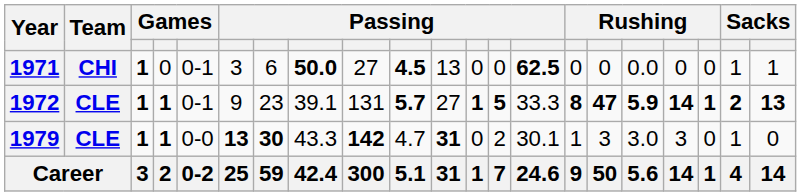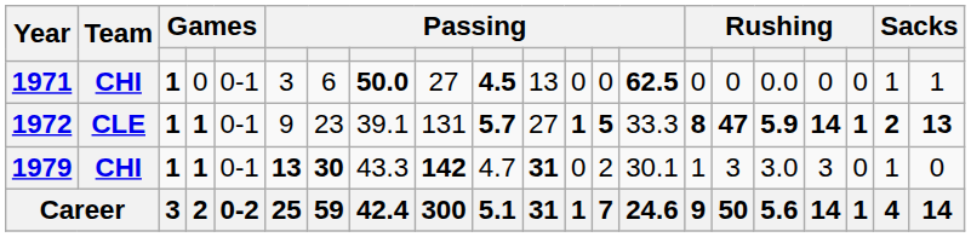 <table class="wikitable" style="text-align:center;">
 <tr>
 <th rowspan="2">Year</th>
 <th rowspan="2">Team</th>
 <th colspan="3">Games</th>
 <th colspan="9">Passing</th>
 <th colspan="5">Rushing</th>
 <th colspan="2">Sacks</th>
 </tr>
 <tr>
 <th></th>
 <th></th>
 <th></th>
 <th></th>
 <th></th>
 <th></th>
 <th></th>
 <th></th>
 <th></th>
 <th></th>
 <th></th>
 <th></th>
 <th></th>
 <th></th>
 <th></th>
 <th></th>
 <th></th>
 <th></th>
 <th></th>
 </tr>
 <tr>
 <th><a href='#'>1971</a></th>
 <th><a href='#'>CHI</a></th>
 <td><strong>1</strong></td>
 <td>0</td>
 <td>0-1</td>
 <td>3</td>
 <td>6</td>
 <td><strong>50.0</strong></td>
 <td>27</td>
 <td><strong>4.5</strong></td>
 <td>13</td>
 <td>0</td>
 <td>0</td>
 <td><strong>62.5</strong></td>
 <td>0</td>
 <td>0</td>
 <td>0.0</td>
 <td>0</td>
 <td>0</td>
 <td>1</td>
 <td>1</td>
 </tr>
 <tr>
 <th><a href='#'>1972</a></th>
 <th><a href='#'>CLE</a></th>
 <td><strong>1</strong></td>
 <td><strong>1</strong></td>
 <td>0-1</td>
 <td>9</td>
 <td>23</td>
 <td>39.1</td>
 <td>131</td>
 <td><strong>5.7</strong></td>
 <td>27</td>
 <td><strong>1</strong></td>
 <td><strong>5</strong></td>
 <td>33.3</td>
 <td><strong>8</strong></td>
 <td><strong>47</strong></td>
 <td><strong>5.9</strong></td>
 <td><strong>14</strong></td>
 <td><strong>1</strong></td>
 <td><strong>2</strong></td>
 <td><strong>13</strong></td>
 </tr>
 <tr>
 <th><a href='#'>1979</a></th>
-<th><a href='#'>CLE</a></th>
+<th><a href='#'>CHI</a></th>
 <td><strong>1</strong></td>
 <td><strong>1</strong></td>
-<td>0-0</td>
+<td>0-1</td>
 <td><strong>13</strong></td>
 <td><strong>30</strong></td>
 <td>43.3</td>
 <td><strong>142</strong></td>
 <td>4.7</td>
 <td><strong>31</strong></td>
 <td>0</td>
 <td>2</td>
 <td>30.1</td>
 <td>1</td>
 <td>3</td>
 <td>3.0</td>
 <td>3</td>
 <td>0</td>
 <td>1</td>
 <td>0</td>
 </tr>
 <tr>
 <th colspan="2">Career</th>
 <th>3</th>
 <th>2</th>
 <th>0-2</th>
 <th>25</th>
 <th>59</th>
 <th>42.4</th>
 <th>300</th>
 <th>5.1</th>
 <th>31</th>
 <th>1</th>
 <th>7</th>
 <th>24.6</th>
 <th>9</th>
 <th>50</th>
 <th>5.6</th>
 <th>14</th>
 <th>1</th>
 <th>4</th>
 <th>14</th>
 </tr>
 </table>
